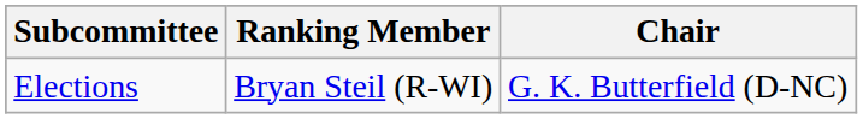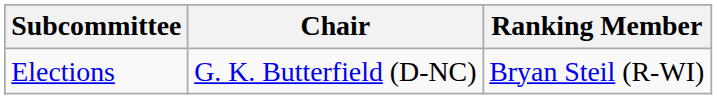 <table class="wikitable">
 <tr>
 <th>Subcommittee</th>
+<th>Chair</th>
 <th>Ranking Member</th>
-<th>Chair</th>
 </tr>
 <tr>
 <td><a href='#'>Elections</a></td>
+<td><a href='#'>G. K. Butterfield</a> (D-NC)</td>
 <td><a href='#'>Bryan Steil</a> (R-WI)</td>
-<td><a href='#'>G. K. Butterfield</a> (D-NC)</td>
 </tr>
 </table>
